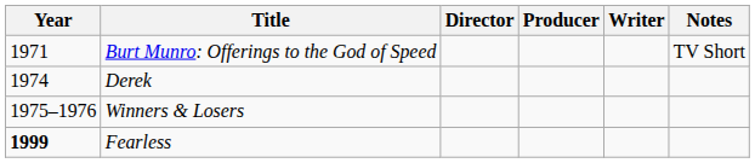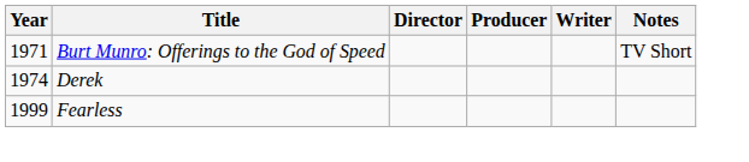 <table class="wikitable">
 <tr>
 <th>Year</th>
 <th>Title</th>
 <th>Director</th>
 <th>Producer</th>
 <th>Writer</th>
 <th>Notes</th>
 </tr>
 <tr>
 <td>1971</td>
 <td><em><a href='#'>Burt Munro</a>: Offerings to the God of Speed</em></td>
 <td></td>
 <td></td>
 <td></td>
 <td>TV Short</td>
 </tr>
 <tr>
 <td>1974</td>
 <td><em>Derek</em></td>
 <td></td>
 <td></td>
 <td></td>
 <td></td>
 </tr>
 <tr>
-<td>1975–1976</td>
-<td><em>Winners & Losers</em></td>
-<td></td>
-<td></td>
-<td></td>
-<td></td>
-</tr>
-<tr>
-<td><strong>1999</strong></td>
+<td>1999</td>
 <td><em>Fearless</em></td>
 <td></td>
 <td></td>
 <td></td>
 <td></td>
 </tr>
 </table>
